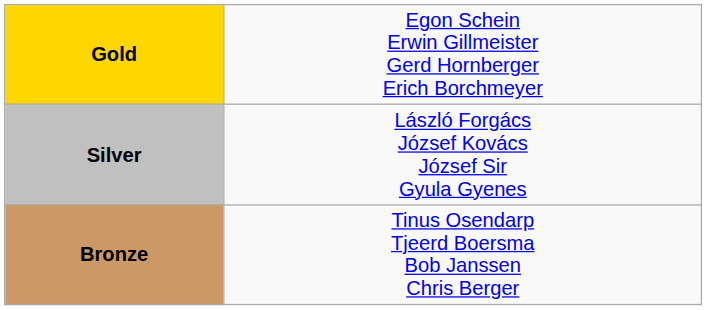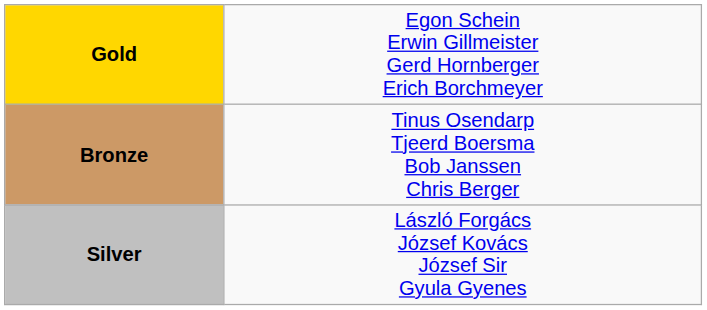 <table class="wikitable" style="text-align:center; " width="35%">
 <tr>
 <td bgcolor="gold"><strong>Gold</strong></td>
 <td><a href='#'>Egon Schein</a><br><a href='#'>Erwin Gillmeister</a><br><a href='#'>Gerd Hornberger</a><br><a href='#'>Erich Borchmeyer</a><br> <small><em></em></small></td>
 </tr>
 <tr>
+<td bgcolor="CC9966"><strong>Bronze</strong></td>
+<td><a href='#'>Tinus Osendarp</a><br><a href='#'>Tjeerd Boersma</a><br><a href='#'>Bob Janssen</a><br><a href='#'>Chris Berger</a><br> <small><em></em></small></td>
+</tr>
+<tr>
 <td bgcolor="silver"><strong>Silver</strong></td>
 <td><a href='#'>László Forgács</a><br><a href='#'>József Kovács</a><br><a href='#'>József Sir</a><br><a href='#'>Gyula Gyenes</a><br> <small><em></em></small></td>
 </tr>
-<tr>
-<td bgcolor="CC9966"><strong>Bronze</strong></td>
-<td><a href='#'>Tinus Osendarp</a><br><a href='#'>Tjeerd Boersma</a><br><a href='#'>Bob Janssen</a><br><a href='#'>Chris Berger</a><br> <small><em></em></small></td>
-</tr>
 </table>
